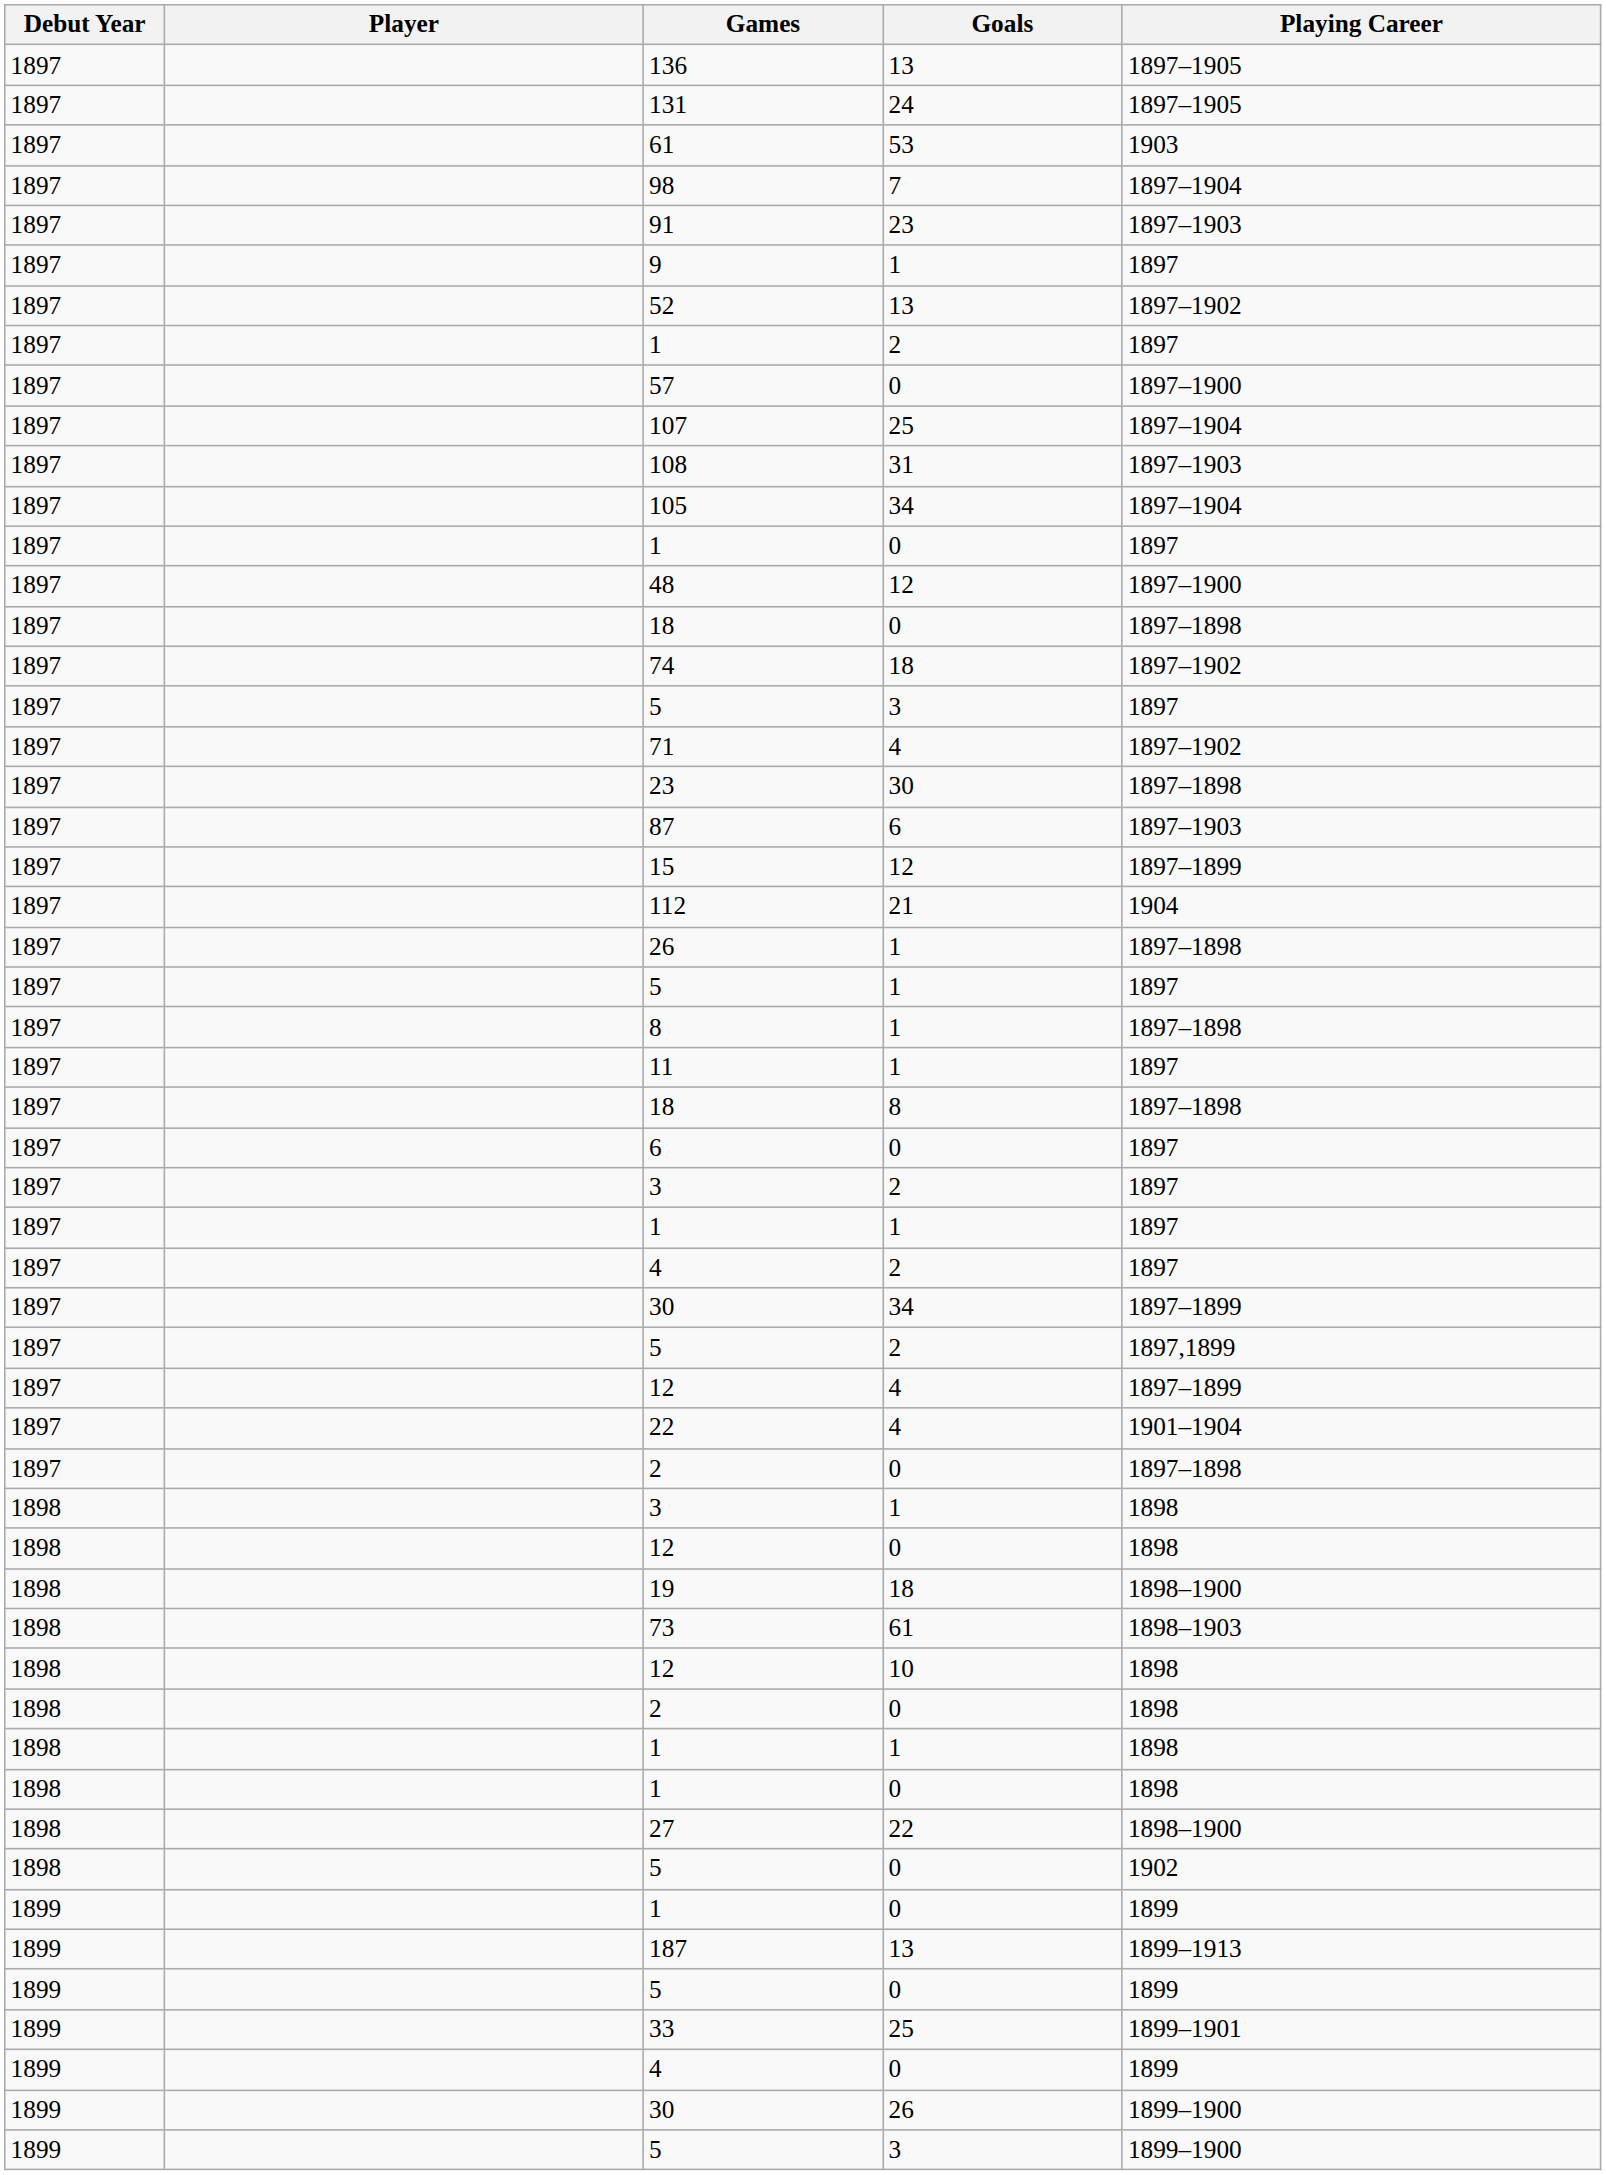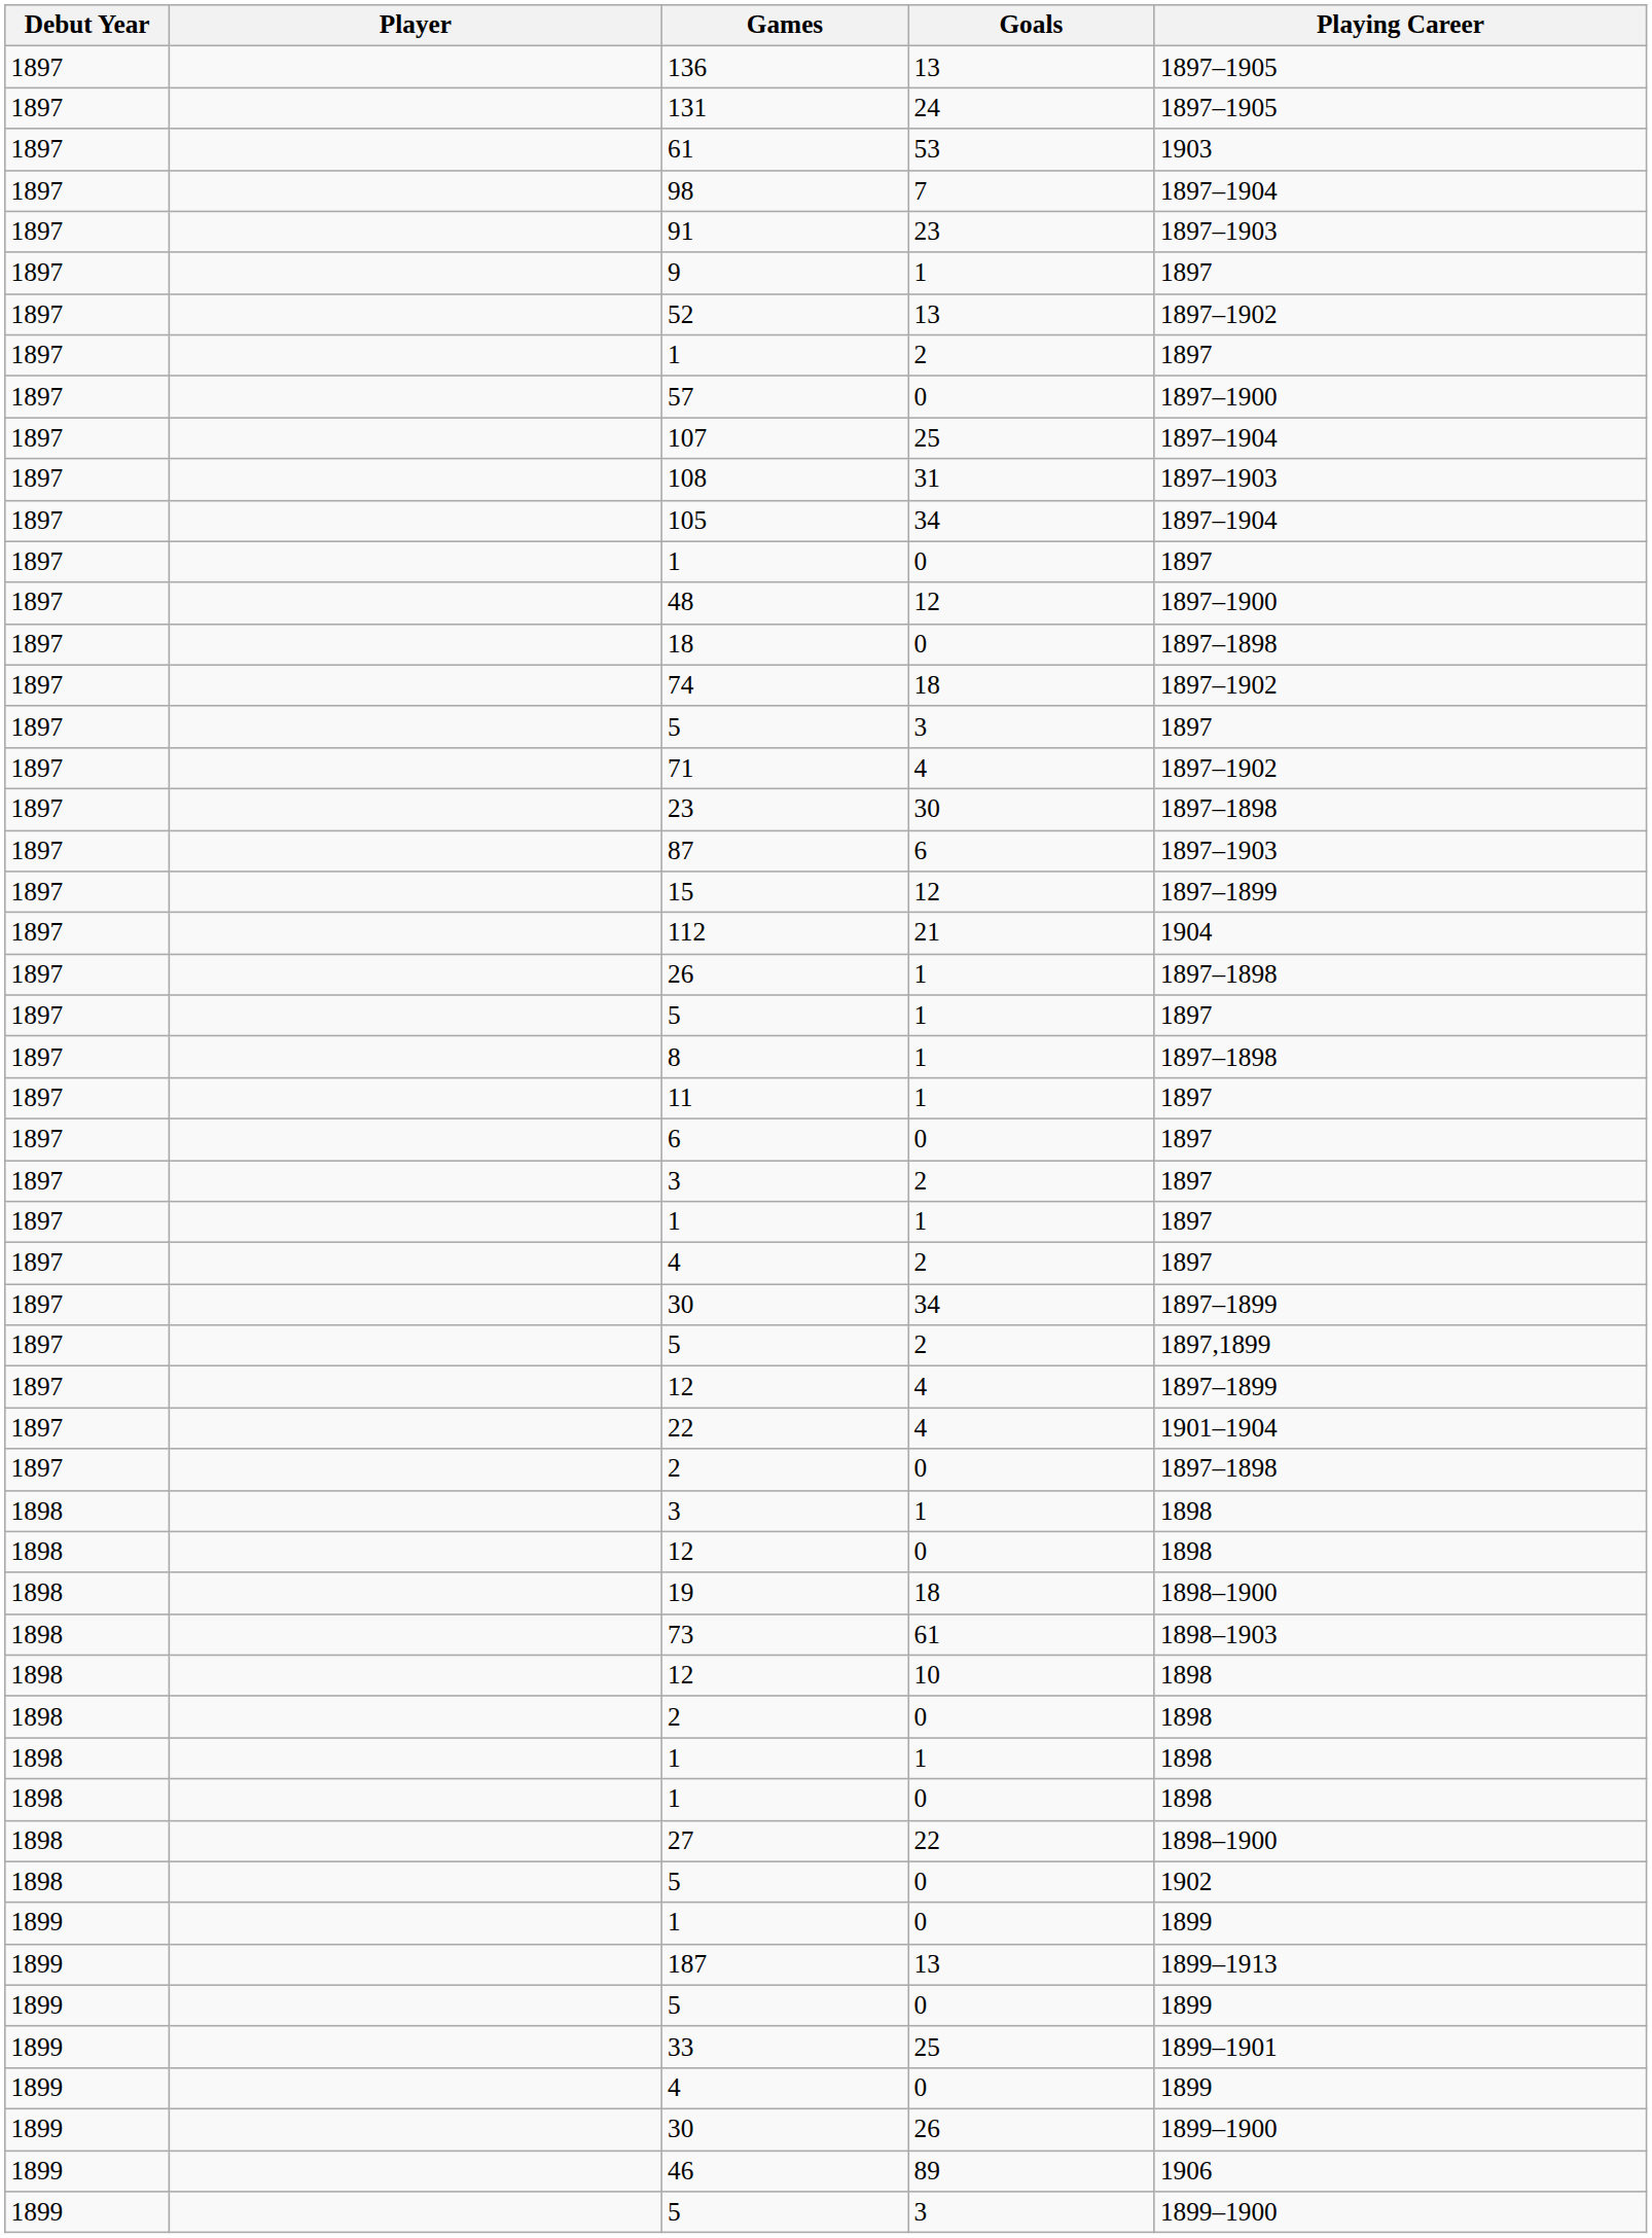 <table class="wikitable sortable" style="width:80%;">
 <tr>
 <th style="width=10%">Debut Year</th>
 <th style="width:30%">Player</th>
 <th style="width:15%">Games</th>
 <th style="width:15%">Goals</th>
 <th style="width:30%">Playing Career</th>
 </tr>
 <tr>
 <td>1897</td>
 <td></td>
 <td>136</td>
 <td>13</td>
 <td>1897–1905</td>
 </tr>
 <tr>
 <td>1897</td>
 <td></td>
 <td>131</td>
 <td>24</td>
 <td>1897–1905</td>
 </tr>
 <tr>
 <td>1897</td>
 <td></td>
 <td>61</td>
 <td>53</td>
 <td 1897–1901,>1903</td>
 </tr>
 <tr>
 <td>1897</td>
 <td></td>
 <td>98</td>
 <td>7</td>
 <td>1897–1904</td>
 </tr>
 <tr>
 <td>1897</td>
 <td></td>
 <td>91</td>
 <td>23</td>
 <td>1897–1903</td>
 </tr>
 <tr>
 <td>1897</td>
 <td></td>
 <td>9</td>
 <td>1</td>
 <td>1897</td>
 </tr>
 <tr>
 <td>1897</td>
 <td></td>
 <td>52</td>
 <td>13</td>
 <td>1897–1902</td>
 </tr>
 <tr>
 <td>1897</td>
 <td></td>
 <td>1</td>
 <td>2</td>
 <td>1897</td>
 </tr>
 <tr>
 <td>1897</td>
 <td></td>
 <td>57</td>
 <td>0</td>
 <td>1897–1900</td>
 </tr>
 <tr>
 <td>1897</td>
 <td></td>
 <td>107</td>
 <td>25</td>
 <td>1897–1904</td>
 </tr>
 <tr>
 <td>1897</td>
 <td></td>
 <td>108</td>
 <td>31</td>
 <td>1897–1903</td>
 </tr>
 <tr>
 <td>1897</td>
 <td></td>
 <td>105</td>
 <td>34</td>
 <td>1897–1904</td>
 </tr>
 <tr>
 <td>1897</td>
 <td></td>
 <td>1</td>
 <td>0</td>
 <td>1897</td>
 </tr>
 <tr>
 <td>1897</td>
 <td></td>
 <td>48</td>
 <td>12</td>
 <td>1897–1900</td>
 </tr>
 <tr>
 <td>1897</td>
 <td></td>
 <td>18</td>
 <td>0</td>
 <td>1897–1898</td>
 </tr>
 <tr>
 <td>1897</td>
 <td></td>
 <td>74</td>
 <td>18</td>
 <td>1897–1902</td>
 </tr>
 <tr>
 <td>1897</td>
 <td></td>
 <td>5</td>
 <td>3</td>
 <td>1897</td>
 </tr>
 <tr>
 <td>1897</td>
 <td></td>
 <td>71</td>
 <td>4</td>
 <td>1897–1902</td>
 </tr>
 <tr>
 <td>1897</td>
 <td></td>
 <td>23</td>
 <td>30</td>
 <td>1897–1898</td>
 </tr>
 <tr>
 <td>1897</td>
 <td></td>
 <td>87</td>
 <td>6</td>
 <td>1897–1903</td>
 </tr>
 <tr>
 <td>1897</td>
 <td></td>
 <td>15</td>
 <td>12</td>
 <td>1897–1899</td>
 </tr>
 <tr>
 <td>1897</td>
 <td></td>
 <td>112</td>
 <td>21</td>
 <td 1897–1902,>1904</td>
 </tr>
 <tr>
 <td>1897</td>
 <td></td>
 <td>26</td>
 <td>1</td>
 <td>1897–1898</td>
 </tr>
 <tr>
 <td>1897</td>
 <td></td>
 <td>5</td>
 <td>1</td>
 <td>1897</td>
 </tr>
 <tr>
 <td>1897</td>
 <td></td>
 <td>8</td>
 <td>1</td>
 <td>1897–1898</td>
 </tr>
 <tr>
 <td>1897</td>
 <td></td>
 <td>11</td>
 <td>1</td>
 <td>1897</td>
 </tr>
 <tr>
 <td>1897</td>
 <td></td>
-<td>18</td>
-<td>8</td>
-<td>1897–1898</td>
-</tr>
-<tr>
-<td>1897</td>
-<td></td>
 <td>6</td>
 <td>0</td>
 <td>1897</td>
 </tr>
 <tr>
 <td>1897</td>
 <td></td>
 <td>3</td>
 <td>2</td>
 <td>1897</td>
 </tr>
 <tr>
 <td>1897</td>
 <td></td>
 <td>1</td>
 <td>1</td>
 <td>1897</td>
 </tr>
 <tr>
 <td>1897</td>
 <td></td>
 <td>4</td>
 <td>2</td>
 <td>1897</td>
 </tr>
 <tr>
 <td>1897</td>
 <td></td>
 <td>30</td>
 <td>34</td>
 <td>1897–1899</td>
 </tr>
 <tr>
 <td>1897</td>
 <td></td>
 <td>5</td>
 <td>2</td>
 <td>1897,1899</td>
 </tr>
 <tr>
 <td>1897</td>
 <td></td>
 <td>12</td>
 <td>4</td>
 <td>1897–1899</td>
 </tr>
 <tr>
 <td>1897</td>
 <td></td>
 <td>22</td>
 <td>4</td>
 <td 1897,>1901–1904</td>
 </tr>
 <tr>
 <td>1897</td>
 <td></td>
 <td>2</td>
 <td>0</td>
 <td>1897–1898</td>
 </tr>
 <tr>
 <td>1898</td>
 <td></td>
 <td>3</td>
 <td>1</td>
 <td>1898</td>
 </tr>
 <tr>
 <td>1898</td>
 <td></td>
 <td>12</td>
 <td>0</td>
 <td>1898</td>
 </tr>
 <tr>
 <td>1898</td>
 <td></td>
 <td>19</td>
 <td>18</td>
 <td>1898–1900</td>
 </tr>
 <tr>
 <td>1898</td>
 <td></td>
 <td>73</td>
 <td>61</td>
 <td>1898–1903</td>
 </tr>
 <tr>
 <td>1898</td>
 <td></td>
 <td>12</td>
 <td>10</td>
 <td>1898</td>
 </tr>
 <tr>
 <td>1898</td>
 <td></td>
 <td>2</td>
 <td>0</td>
 <td>1898</td>
 </tr>
 <tr>
 <td>1898</td>
 <td></td>
 <td>1</td>
 <td>1</td>
 <td>1898</td>
 </tr>
 <tr>
 <td>1898</td>
 <td></td>
 <td>1</td>
 <td>0</td>
 <td>1898</td>
 </tr>
 <tr>
 <td>1898</td>
 <td></td>
 <td>27</td>
 <td>22</td>
 <td>1898–1900</td>
 </tr>
 <tr>
 <td>1898</td>
 <td></td>
 <td>5</td>
 <td>0</td>
 <td 1898,>1902</td>
 </tr>
 <tr>
 <td>1899</td>
 <td></td>
 <td>1</td>
 <td>0</td>
 <td>1899</td>
 </tr>
 <tr>
 <td>1899</td>
 <td></td>
 <td>187</td>
 <td>13</td>
 <td>1899–1913</td>
 </tr>
 <tr>
 <td>1899</td>
 <td></td>
 <td>5</td>
 <td>0</td>
 <td>1899</td>
 </tr>
 <tr>
 <td>1899</td>
 <td></td>
 <td>33</td>
 <td>25</td>
 <td>1899–1901</td>
 </tr>
 <tr>
 <td>1899</td>
 <td></td>
 <td>4</td>
 <td>0</td>
 <td>1899</td>
 </tr>
 <tr>
 <td>1899</td>
 <td></td>
 <td>30</td>
 <td>26</td>
 <td>1899–1900</td>
 </tr>
 <tr>
 <td>1899</td>
 <td></td>
+<td>46</td>
+<td>89</td>
+<td 1899–1902,>1906</td>
+</tr>
+<tr>
+<td>1899</td>
+<td></td>
 <td>5</td>
 <td>3</td>
 <td>1899–1900</td>
 </tr>
 </table>
